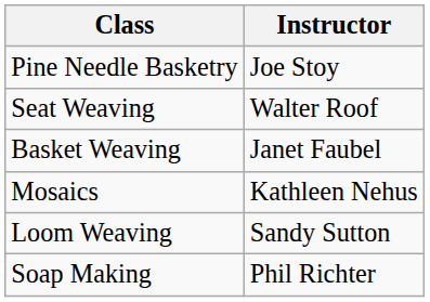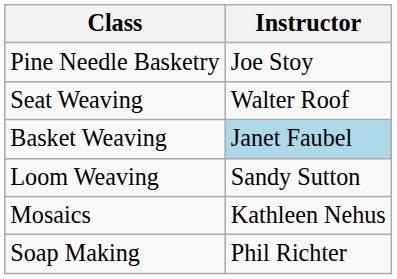 <table class="wikitable">
 <tr>
 <th>Class</th>
 <th>Instructor</th>
 </tr>
 <tr>
 <td>Pine Needle Basketry</td>
 <td>Joe Stoy</td>
 </tr>
 <tr>
 <td>Seat Weaving</td>
 <td>Walter Roof</td>
 </tr>
 <tr>
 <td>Basket Weaving</td>
-<td>Janet Faubel</td>
+<td style="background: lightblue;">Janet Faubel</td>
+</tr>
+<tr>
+<td>Loom Weaving</td>
+<td>Sandy Sutton</td>
 </tr>
 <tr>
 <td>Mosaics</td>
 <td>Kathleen Nehus</td>
 </tr>
 <tr>
-<td>Loom Weaving</td>
-<td>Sandy Sutton</td>
-</tr>
-<tr>
 <td>Soap Making</td>
 <td>Phil Richter</td>
 </tr>
 </table>
